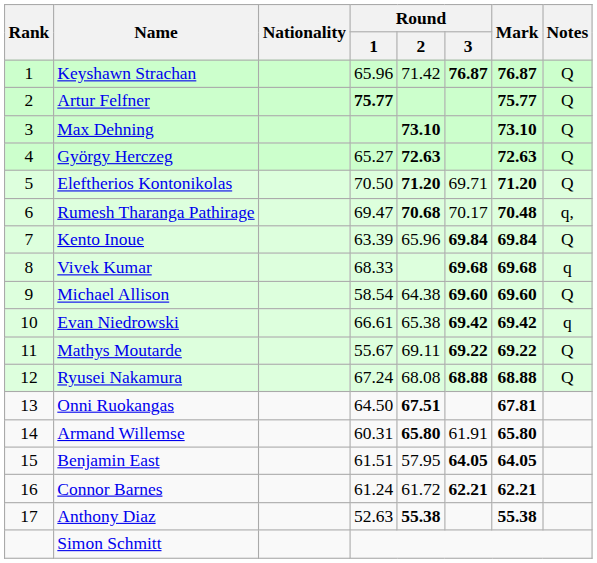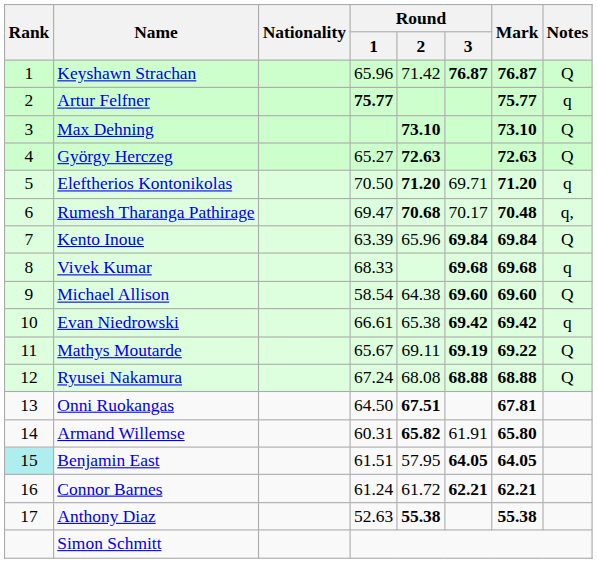 <table class="wikitable sortable" style="text-align:center">
 <tr>
 <th rowspan=2>Rank</th>
 <th rowspan=2>Name</th>
 <th rowspan=2>Nationality</th>
 <th colspan=3>Round</th>
 <th rowspan=2>Mark</th>
 <th rowspan=2>Notes</th>
 </tr>
 <tr>
 <th>1</th>
 <th>2</th>
 <th>3</th>
 </tr>
 <tr bgcolor=ccffcc>
 <td>1</td>
 <td align=left><a href='#'>Keyshawn Strachan</a></td>
 <td align=left></td>
 <td>65.96</td>
 <td>71.42</td>
 <td><strong>76.87</strong></td>
 <td><strong>76.87</strong></td>
 <td>Q</td>
 </tr>
 <tr bgcolor=ccffcc>
 <td>2</td>
 <td align=left><a href='#'>Artur Felfner</a></td>
 <td align=left></td>
 <td><strong>75.77</strong></td>
 <td></td>
 <td></td>
 <td><strong>75.77</strong></td>
-<td>Q</td>
+<td>q</td>
 </tr>
 <tr bgcolor=ccffcc>
 <td>3</td>
 <td align=left><a href='#'>Max Dehning</a></td>
 <td align=left></td>
 <td></td>
 <td><strong>73.10</strong></td>
 <td></td>
 <td><strong>73.10</strong></td>
 <td>Q</td>
 </tr>
 <tr bgcolor=ccffcc>
 <td>4</td>
 <td align=left><a href='#'>György Herczeg</a></td>
 <td align=left></td>
 <td>65.27</td>
 <td><strong>72.63</strong></td>
 <td></td>
 <td><strong>72.63</strong></td>
 <td>Q</td>
 </tr>
 <tr bgcolor=ddffdd>
 <td>5</td>
 <td align=left><a href='#'>Eleftherios Kontonikolas</a></td>
 <td align=left></td>
 <td>70.50</td>
 <td><strong>71.20</strong></td>
 <td>69.71</td>
 <td><strong>71.20</strong></td>
-<td>Q</td>
+<td>q</td>
 </tr>
 <tr bgcolor=ddffdd>
 <td>6</td>
 <td align=left><a href='#'>Rumesh Tharanga Pathirage</a></td>
 <td align=left></td>
 <td>69.47</td>
 <td><strong>70.68</strong></td>
 <td>70.17</td>
 <td><strong>70.48</strong></td>
 <td>q, </td>
 </tr>
 <tr bgcolor=ddffdd>
 <td>7</td>
 <td align=left><a href='#'>Kento Inoue</a></td>
 <td align=left></td>
 <td>63.39</td>
 <td>65.96</td>
 <td><strong>69.84</strong></td>
 <td><strong>69.84</strong></td>
 <td>Q</td>
 </tr>
 <tr bgcolor=ddffdd>
 <td>8</td>
 <td align=left><a href='#'>Vivek Kumar</a></td>
 <td align=left></td>
 <td>68.33</td>
 <td></td>
 <td><strong>69.68</strong></td>
 <td><strong>69.68</strong></td>
 <td>q</td>
 </tr>
 <tr bgcolor=ddffdd>
 <td>9</td>
 <td align=left><a href='#'>Michael Allison</a></td>
 <td align=left></td>
 <td>58.54</td>
 <td>64.38</td>
 <td><strong>69.60</strong></td>
 <td><strong>69.60</strong></td>
 <td>Q</td>
 </tr>
 <tr bgcolor=ddffdd>
 <td>10</td>
 <td align=left><a href='#'>Evan Niedrowski</a></td>
 <td align=left></td>
 <td>66.61</td>
 <td>65.38</td>
 <td><strong>69.42</strong></td>
 <td><strong>69.42</strong></td>
 <td>q</td>
 </tr>
 <tr bgcolor=ddffdd>
 <td>11</td>
 <td align=left><a href='#'>Mathys Moutarde</a></td>
 <td align=left></td>
-<td>55.67</td>
+<td>65.67</td>
 <td>69.11</td>
-<td><strong>69.22</strong></td>
+<td><strong>69.19</strong></td>
 <td><strong>69.22</strong></td>
 <td>Q</td>
 </tr>
 <tr bgcolor=ddffdd>
 <td>12</td>
 <td align=left><a href='#'>Ryusei Nakamura</a></td>
 <td align=left></td>
 <td>67.24</td>
 <td>68.08</td>
 <td><strong>68.88</strong></td>
 <td><strong>68.88</strong></td>
 <td>Q</td>
 </tr>
 <tr>
 <td>13</td>
 <td align=left><a href='#'>Onni Ruokangas</a></td>
 <td align=left></td>
 <td>64.50</td>
 <td><strong>67.51</strong></td>
 <td></td>
 <td><strong>67.81</strong></td>
 <td></td>
 </tr>
 <tr>
 <td>14</td>
 <td align=left><a href='#'>Armand Willemse</a></td>
 <td align=left></td>
 <td>60.31</td>
-<td><strong>65.80</strong></td>
+<td><strong>65.82</strong></td>
 <td>61.91</td>
 <td><strong>65.80</strong></td>
 <td></td>
 </tr>
 <tr>
-<td>15</td>
+<td style="background: paleturquoise;">15</td>
 <td align=left><a href='#'>Benjamin East</a></td>
 <td align=left></td>
 <td>61.51</td>
 <td>57.95</td>
 <td><strong>64.05</strong></td>
 <td><strong>64.05</strong></td>
 <td></td>
 </tr>
 <tr>
 <td>16</td>
 <td align=left><a href='#'>Connor Barnes</a></td>
 <td align=left></td>
 <td>61.24</td>
 <td>61.72</td>
 <td><strong>62.21</strong></td>
 <td><strong>62.21</strong></td>
 <td></td>
 </tr>
 <tr>
 <td>17</td>
 <td align=left><a href='#'>Anthony Diaz</a></td>
 <td align=left></td>
 <td>52.63</td>
 <td><strong>55.38</strong></td>
 <td></td>
 <td><strong>55.38</strong></td>
 <td></td>
 </tr>
 <tr>
 <td></td>
 <td align=left><a href='#'>Simon Schmitt</a></td>
 <td align=left></td>
 <td colspan=6></td>
 </tr>
 </table>
